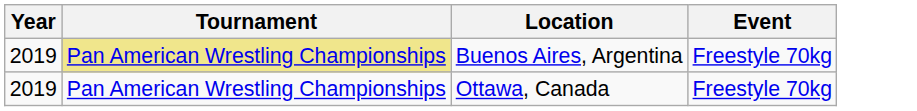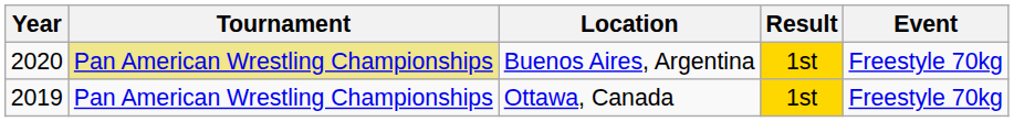 <table class="wikitable" style="font-size: 95%;">
 <tr>
 <th>Year</th>
 <th>Tournament</th>
 <th>Location</th>
+<th>Result</th>
 <th>Event</th>
 </tr>
 <tr>
-<td>2019</td>
+<td>2020</td>
 <td style="background: khaki;"><a href='#'>Pan American Wrestling Championships</a></td>
 <td> <a href='#'>Buenos Aires</a>, Argentina</td>
+<td align="center" bgcolor="gold">1st</td>
 <td><a href='#'>Freestyle 70kg</a></td>
 </tr>
 <tr>
 <td>2019</td>
 <td><a href='#'>Pan American Wrestling Championships</a></td>
 <td> <a href='#'>Ottawa</a>, Canada</td>
+<td align="center" bgcolor="gold">1st</td>
 <td><a href='#'>Freestyle 70kg</a></td>
 </tr>
 </table>
